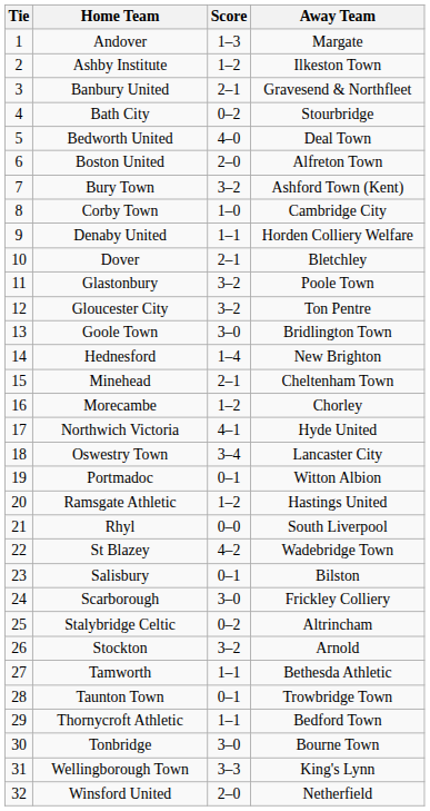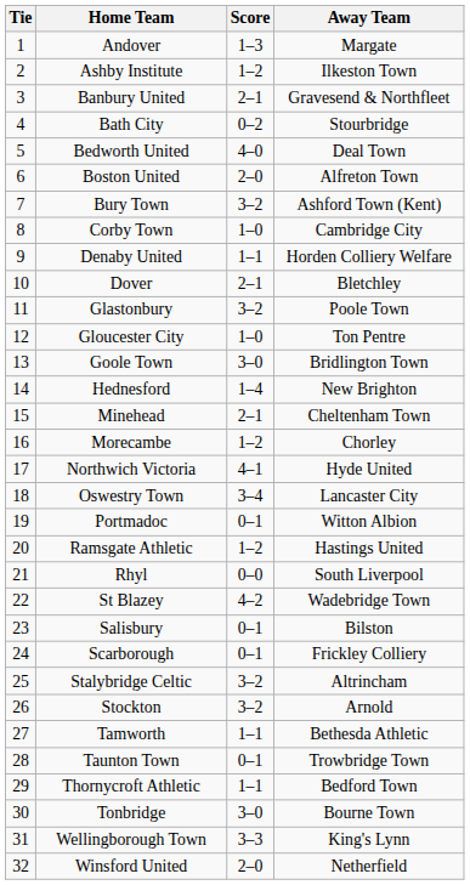 <table class="wikitable" style="text-align:center;">
 <tr>
 <th width=20>Tie</th>
 <th width=175>Home Team</th>
 <th width=20>Score</th>
 <th width=175>Away Team</th>
 </tr>
 <tr>
 <td>1</td>
 <td>Andover</td>
 <td>1–3</td>
 <td>Margate</td>
 </tr>
 <tr>
 <td>2</td>
 <td>Ashby Institute</td>
 <td>1–2</td>
 <td>Ilkeston Town</td>
 </tr>
 <tr>
 <td>3</td>
 <td>Banbury United</td>
 <td>2–1</td>
 <td>Gravesend & Northfleet</td>
 </tr>
 <tr>
 <td>4</td>
 <td>Bath City</td>
 <td>0–2</td>
 <td>Stourbridge</td>
 </tr>
 <tr>
 <td>5</td>
 <td>Bedworth United</td>
 <td>4–0</td>
 <td>Deal Town</td>
 </tr>
 <tr>
 <td>6</td>
 <td>Boston United</td>
 <td>2–0</td>
 <td>Alfreton Town</td>
 </tr>
 <tr>
 <td>7</td>
 <td>Bury Town</td>
 <td>3–2</td>
 <td>Ashford Town (Kent)</td>
 </tr>
 <tr>
 <td>8</td>
 <td>Corby Town</td>
 <td>1–0</td>
 <td>Cambridge City</td>
 </tr>
 <tr>
 <td>9</td>
 <td>Denaby United</td>
 <td>1–1</td>
 <td>Horden Colliery Welfare</td>
 </tr>
 <tr>
 <td>10</td>
 <td>Dover</td>
 <td>2–1</td>
 <td>Bletchley</td>
 </tr>
 <tr>
 <td>11</td>
 <td>Glastonbury</td>
 <td>3–2</td>
 <td>Poole Town</td>
 </tr>
 <tr>
 <td>12</td>
 <td>Gloucester City</td>
-<td>3–2</td>
+<td>1–0</td>
 <td>Ton Pentre</td>
 </tr>
 <tr>
 <td>13</td>
 <td>Goole Town</td>
 <td>3–0</td>
 <td>Bridlington Town</td>
 </tr>
 <tr>
 <td>14</td>
 <td>Hednesford</td>
 <td>1–4</td>
 <td>New Brighton</td>
 </tr>
 <tr>
 <td>15</td>
 <td>Minehead</td>
 <td>2–1</td>
 <td>Cheltenham Town</td>
 </tr>
 <tr>
 <td>16</td>
 <td>Morecambe</td>
 <td>1–2</td>
 <td>Chorley</td>
 </tr>
 <tr>
 <td>17</td>
 <td>Northwich Victoria</td>
 <td>4–1</td>
 <td>Hyde United</td>
 </tr>
 <tr>
 <td>18</td>
 <td>Oswestry Town</td>
 <td>3–4</td>
 <td>Lancaster City</td>
 </tr>
 <tr>
 <td>19</td>
 <td>Portmadoc</td>
 <td>0–1</td>
 <td>Witton Albion</td>
 </tr>
 <tr>
 <td>20</td>
 <td>Ramsgate Athletic</td>
 <td>1–2</td>
 <td>Hastings United</td>
 </tr>
 <tr>
 <td>21</td>
 <td>Rhyl</td>
 <td>0–0</td>
 <td>South Liverpool</td>
 </tr>
 <tr>
 <td>22</td>
 <td>St Blazey</td>
 <td>4–2</td>
 <td>Wadebridge Town</td>
 </tr>
 <tr>
 <td>23</td>
 <td>Salisbury</td>
 <td>0–1</td>
 <td>Bilston</td>
 </tr>
 <tr>
 <td>24</td>
 <td>Scarborough</td>
-<td>3–0</td>
+<td>0–1</td>
 <td>Frickley Colliery</td>
 </tr>
 <tr>
 <td>25</td>
 <td>Stalybridge Celtic</td>
-<td>0–2</td>
+<td>3–2</td>
 <td>Altrincham</td>
 </tr>
 <tr>
 <td>26</td>
 <td>Stockton</td>
 <td>3–2</td>
 <td>Arnold</td>
 </tr>
 <tr>
 <td>27</td>
 <td>Tamworth</td>
 <td>1–1</td>
 <td>Bethesda Athletic</td>
 </tr>
 <tr>
 <td>28</td>
 <td>Taunton Town</td>
 <td>0–1</td>
 <td>Trowbridge Town</td>
 </tr>
 <tr>
 <td>29</td>
 <td>Thornycroft Athletic</td>
 <td>1–1</td>
 <td>Bedford Town</td>
 </tr>
 <tr>
 <td>30</td>
 <td>Tonbridge</td>
 <td>3–0</td>
 <td>Bourne Town</td>
 </tr>
 <tr>
 <td>31</td>
 <td>Wellingborough Town</td>
 <td>3–3</td>
 <td>King's Lynn</td>
 </tr>
 <tr>
 <td>32</td>
 <td>Winsford United</td>
 <td>2–0</td>
 <td>Netherfield</td>
 </tr>
 </table>
